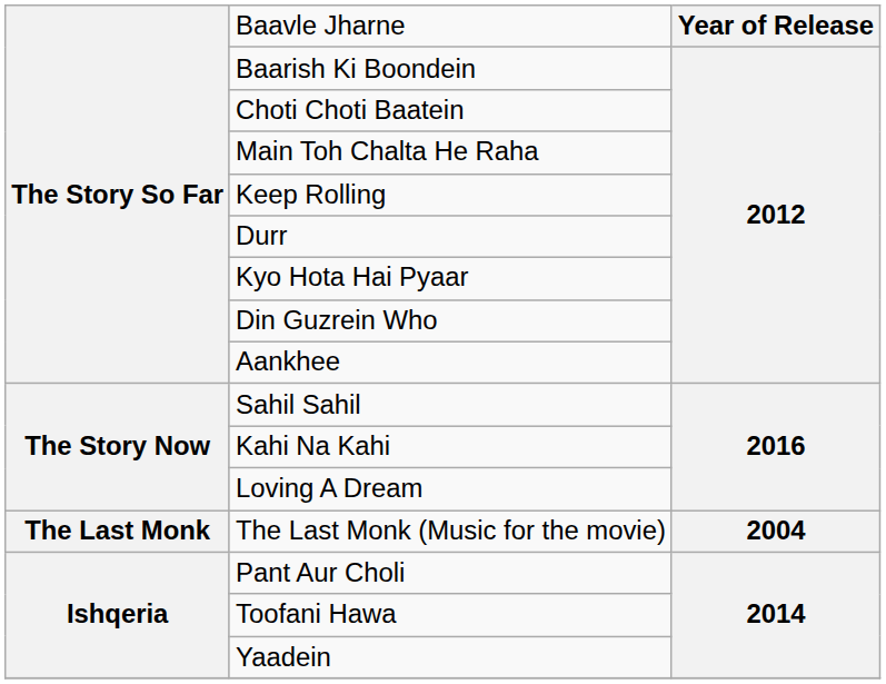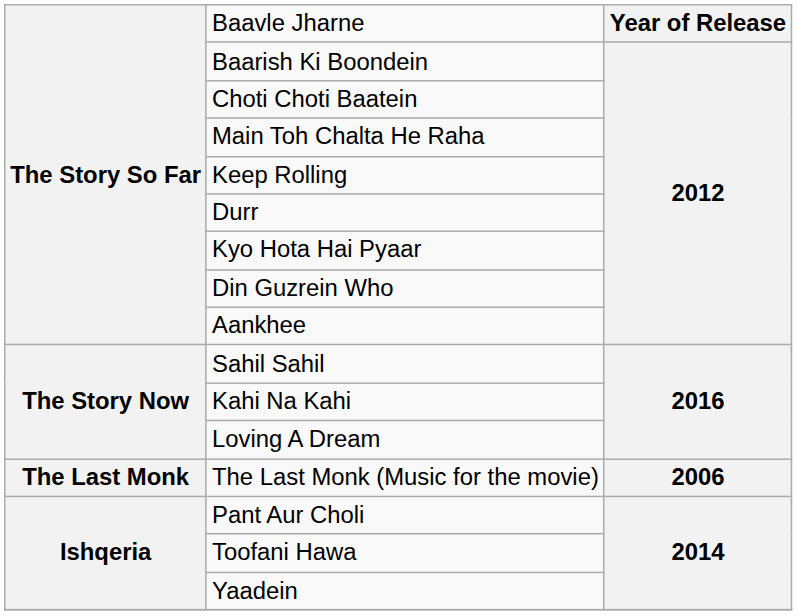 <table class="wikitable">
 <tr>
 <th rowspan="9">The Story So Far</th>
 <td>Baavle Jharne</td>
 <th>Year of Release</th>
 </tr>
 <tr>
 <td>Baarish Ki Boondein</td>
 <th rowspan="8">2012</th>
 </tr>
 <tr>
 <td>Choti Choti Baatein</td>
 </tr>
 <tr>
 <td>Main Toh Chalta He Raha</td>
 </tr>
 <tr>
 <td>Keep Rolling</td>
 </tr>
 <tr>
 <td>Durr</td>
 </tr>
 <tr>
 <td>Kyo Hota Hai Pyaar</td>
 </tr>
 <tr>
 <td>Din Guzrein Who</td>
 </tr>
 <tr>
 <td>Aankhee</td>
 </tr>
 <tr>
 <th rowspan="3">The Story Now</th>
 <td>Sahil Sahil</td>
 <th rowspan="3">2016</th>
 </tr>
 <tr>
 <td>Kahi Na Kahi</td>
 </tr>
 <tr>
 <td>Loving A Dream</td>
 </tr>
 <tr>
 <th>The Last Monk</th>
 <td>The Last Monk (Music for the movie)</td>
-<th>2004</th>
+<th>2006</th>
 </tr>
 <tr>
 <th rowspan="3">Ishqeria</th>
 <td>Pant Aur Choli</td>
 <th rowspan="3">2014</th>
 </tr>
 <tr>
 <td>Toofani Hawa</td>
 </tr>
 <tr>
 <td>Yaadein</td>
 </tr>
 <tr>
 </tr>
 </table>
